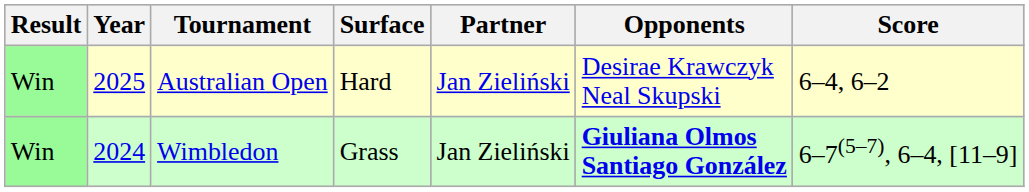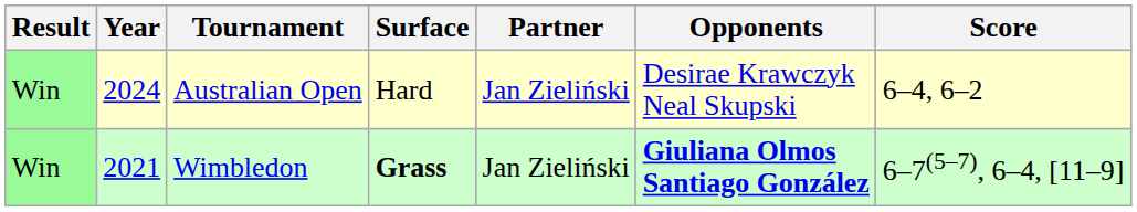 <table class="sortable wikitable">
 <tr>
 <th>Result</th>
 <th>Year</th>
 <th>Tournament</th>
 <th>Surface</th>
 <th>Partner</th>
 <th>Opponents</th>
 <th class="unsortable">Score</th>
 </tr>
 <tr style="background:#FFFFCC;">
 <td bgcolor=98fb98>Win</td>
-<td><a href='#'>2025</a></td>
+<td><a href='#'>2024</a></td>
 <td><a href='#'>Australian Open</a></td>
 <td>Hard</td>
 <td> <a href='#'>Jan Zieliński</a></td>
 <td> <a href='#'>Desirae Krawczyk</a><br> <a href='#'>Neal Skupski</a></td>
 <td>6–4, 6–2</td>
 </tr>
 <tr style="background:#CCFFCC;">
 <td bgcolor=98fb98>Win</td>
-<td><a href='#'>2024</a></td>
+<td><a href='#'>2021</a></td>
 <td><a href='#'>Wimbledon</a></td>
-<td>Grass</td>
+<td><strong>Grass</strong></td>
 <td> Jan Zieliński</td>
 <td><strong> <a href='#'>Giuliana Olmos</a> <br>  <a href='#'>Santiago González</a></strong></td>
 <td>6–7<sup>(5–7)</sup>, 6–4, [11–9]</td>
 </tr>
 </table>
